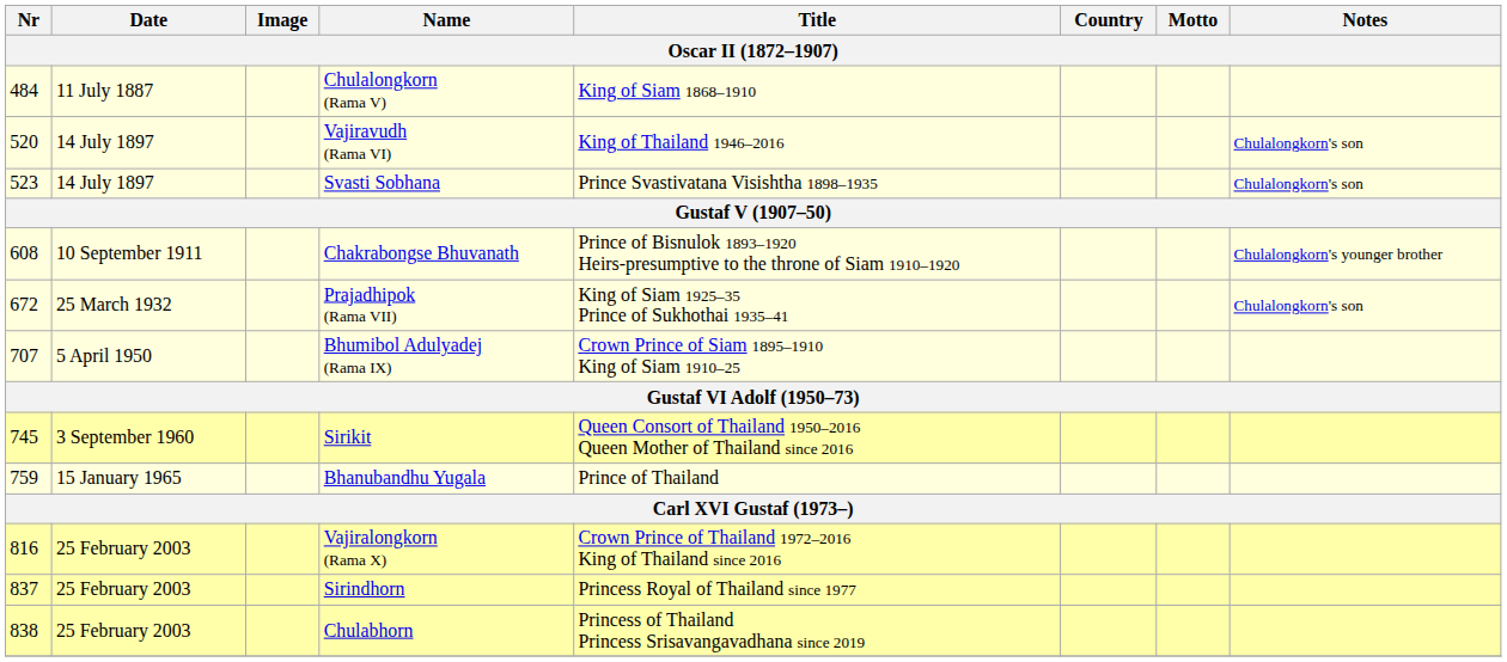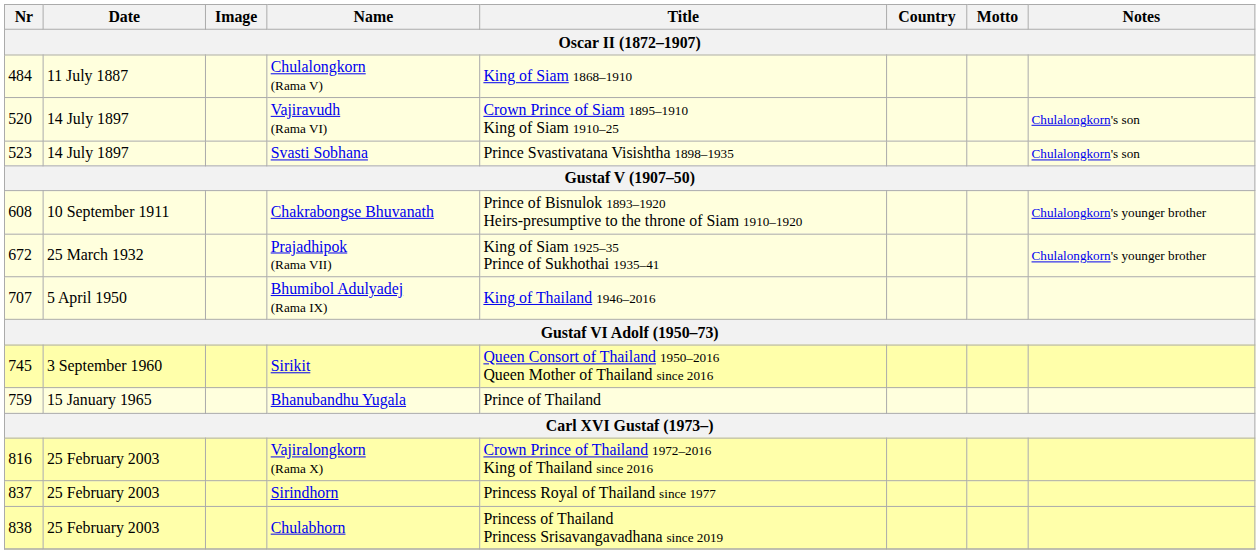 <table class="wikitable" width=100%>
 <tr>
 <th>Nr</th>
 <th>Date</th>
 <th>Image</th>
 <th>Name</th>
 <th>Title</th>
 <th>Country</th>
 <th>Motto</th>
 <th>Notes</th>
 </tr>
 <tr>
 <th colspan=8>Oscar II (1872–1907)</th>
 </tr>
 <tr bgcolor="#FFFFDD">
 <td>484</td>
 <td>11 July 1887</td>
 <td></td>
 <td><a href='#'>Chulalongkorn</a><br><small>(Rama V)</small></td>
 <td><a href='#'>King of Siam</a> <small>1868–1910</small></td>
 <td></td>
 <td></td>
 <td></td>
 </tr>
 <tr bgcolor="#FFFFDD">
 <td>520</td>
 <td>14 July 1897</td>
 <td></td>
 <td><a href='#'>Vajiravudh</a><br><small>(Rama VI)</small></td>
-<td><a href='#'>King of Thailand</a> <small>1946–2016</small></td>
+<td><a href='#'>Crown Prince of Siam</a> <small>1895–1910</small><br>King of Siam <small>1910–25</small></td>
 <td></td>
 <td></td>
 <td><small><a href='#'>Chulalongkorn</a>'s son</small></td>
 </tr>
 <tr bgcolor="#FFFFDD">
 <td>523</td>
 <td>14 July 1897</td>
 <td></td>
 <td><a href='#'>Svasti Sobhana</a></td>
 <td>Prince Svastivatana Visishtha <small>1898–1935</small></td>
 <td></td>
 <td></td>
 <td><small><a href='#'>Chulalongkorn</a>'s son</small></td>
 </tr>
 <tr>
 <th colspan=8>Gustaf V (1907–50)</th>
 </tr>
 <tr bgcolor="#FFFFDD">
 <td>608</td>
 <td>10 September 1911</td>
 <td></td>
 <td><a href='#'>Chakrabongse Bhuvanath</a></td>
 <td>Prince of Bisnulok <small>1893–1920</small><br>Heirs-presumptive to the throne of Siam <small>1910–1920</small></td>
 <td></td>
 <td></td>
 <td><small><a href='#'>Chulalongkorn</a>'s younger brother</small></td>
 </tr>
 <tr bgcolor="#FFFFDD">
 <td>672</td>
 <td>25 March 1932</td>
 <td></td>
 <td><a href='#'>Prajadhipok</a><br><small>(Rama VII)</small></td>
 <td>King of Siam <small>1925–35</small><br>Prince of Sukhothai <small>1935–41</small></td>
 <td></td>
 <td></td>
-<td><small><a href='#'>Chulalongkorn</a>'s son</small></td>
+<td><small><a href='#'>Chulalongkorn</a>'s younger brother</small></td>
 </tr>
 <tr bgcolor="#FFFFDD">
 <td>707</td>
 <td>5 April 1950</td>
 <td></td>
 <td><a href='#'>Bhumibol Adulyadej</a><br><small>(Rama IX)</small></td>
-<td><a href='#'>Crown Prince of Siam</a> <small>1895–1910</small><br>King of Siam <small>1910–25</small></td>
+<td><a href='#'>King of Thailand</a> <small>1946–2016</small></td>
 <td></td>
 <td></td>
 <td> </td>
 </tr>
 <tr>
 <th colspan=8>Gustaf VI Adolf (1950–73)</th>
 </tr>
 <tr bgcolor="#FFFFAA">
 <td>745</td>
 <td>3 September 1960</td>
 <td></td>
 <td><a href='#'>Sirikit</a></td>
 <td><a href='#'>Queen Consort of Thailand</a> <small>1950–2016</small><br>Queen Mother of Thailand <small>since 2016</small></td>
 <td></td>
 <td></td>
 <td></td>
 </tr>
 <tr bgcolor="#FFFFDD">
 <td>759</td>
 <td>15 January 1965</td>
 <td></td>
 <td><a href='#'>Bhanubandhu Yugala</a></td>
 <td>Prince of Thailand</td>
 <td></td>
 <td></td>
 <td> </td>
 </tr>
 <tr>
 <th colspan=8>Carl XVI Gustaf (1973–)</th>
 </tr>
 <tr bgcolor="#FFFFAA">
 <td>816</td>
 <td>25 February 2003</td>
 <td></td>
 <td><a href='#'>Vajiralongkorn</a><br><small>(Rama X)</small></td>
 <td><a href='#'>Crown Prince of Thailand</a> <small>1972–2016</small><br>King of Thailand <small>since 2016</small></td>
 <td></td>
 <td></td>
 <td> </td>
 </tr>
 <tr bgcolor="#FFFFAA">
 <td>837</td>
 <td>25 February 2003</td>
 <td></td>
 <td><a href='#'>Sirindhorn</a></td>
 <td>Princess Royal of Thailand <small>since 1977</small></td>
 <td></td>
 <td></td>
 <td></td>
 </tr>
 <tr bgcolor="#FFFFAA">
 <td>838</td>
 <td>25 February 2003</td>
 <td></td>
 <td><a href='#'>Chulabhorn</a></td>
 <td>Princess of Thailand<br>Princess Srisavangavadhana <small>since 2019</small></td>
 <td></td>
 <td></td>
 <td>  </td>
 </tr>
 <tr>
 </tr>
 </table>
